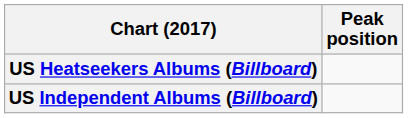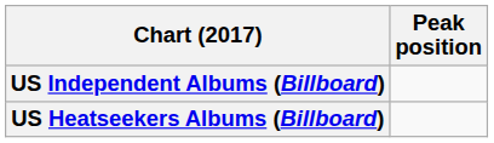 <table class="wikitable plainrowheaders sortable">
 <tr>
 <th>Chart (2017)</th>
 <th>Peak<br>position</th>
 </tr>
 <tr>
+<th scope="row">US <a href='#'>Independent Albums</a> (<em><a href='#'>Billboard</a></em>)</th>
+<td></td>
+</tr>
+<tr>
 <th scope="row">US <a href='#'>Heatseekers Albums</a> (<em><a href='#'>Billboard</a></em>)</th>
 <td></td>
 </tr>
-<tr>
-<th scope="row">US <a href='#'>Independent Albums</a> (<em><a href='#'>Billboard</a></em>)</th>
-<td></td>
-</tr>
 </table>
